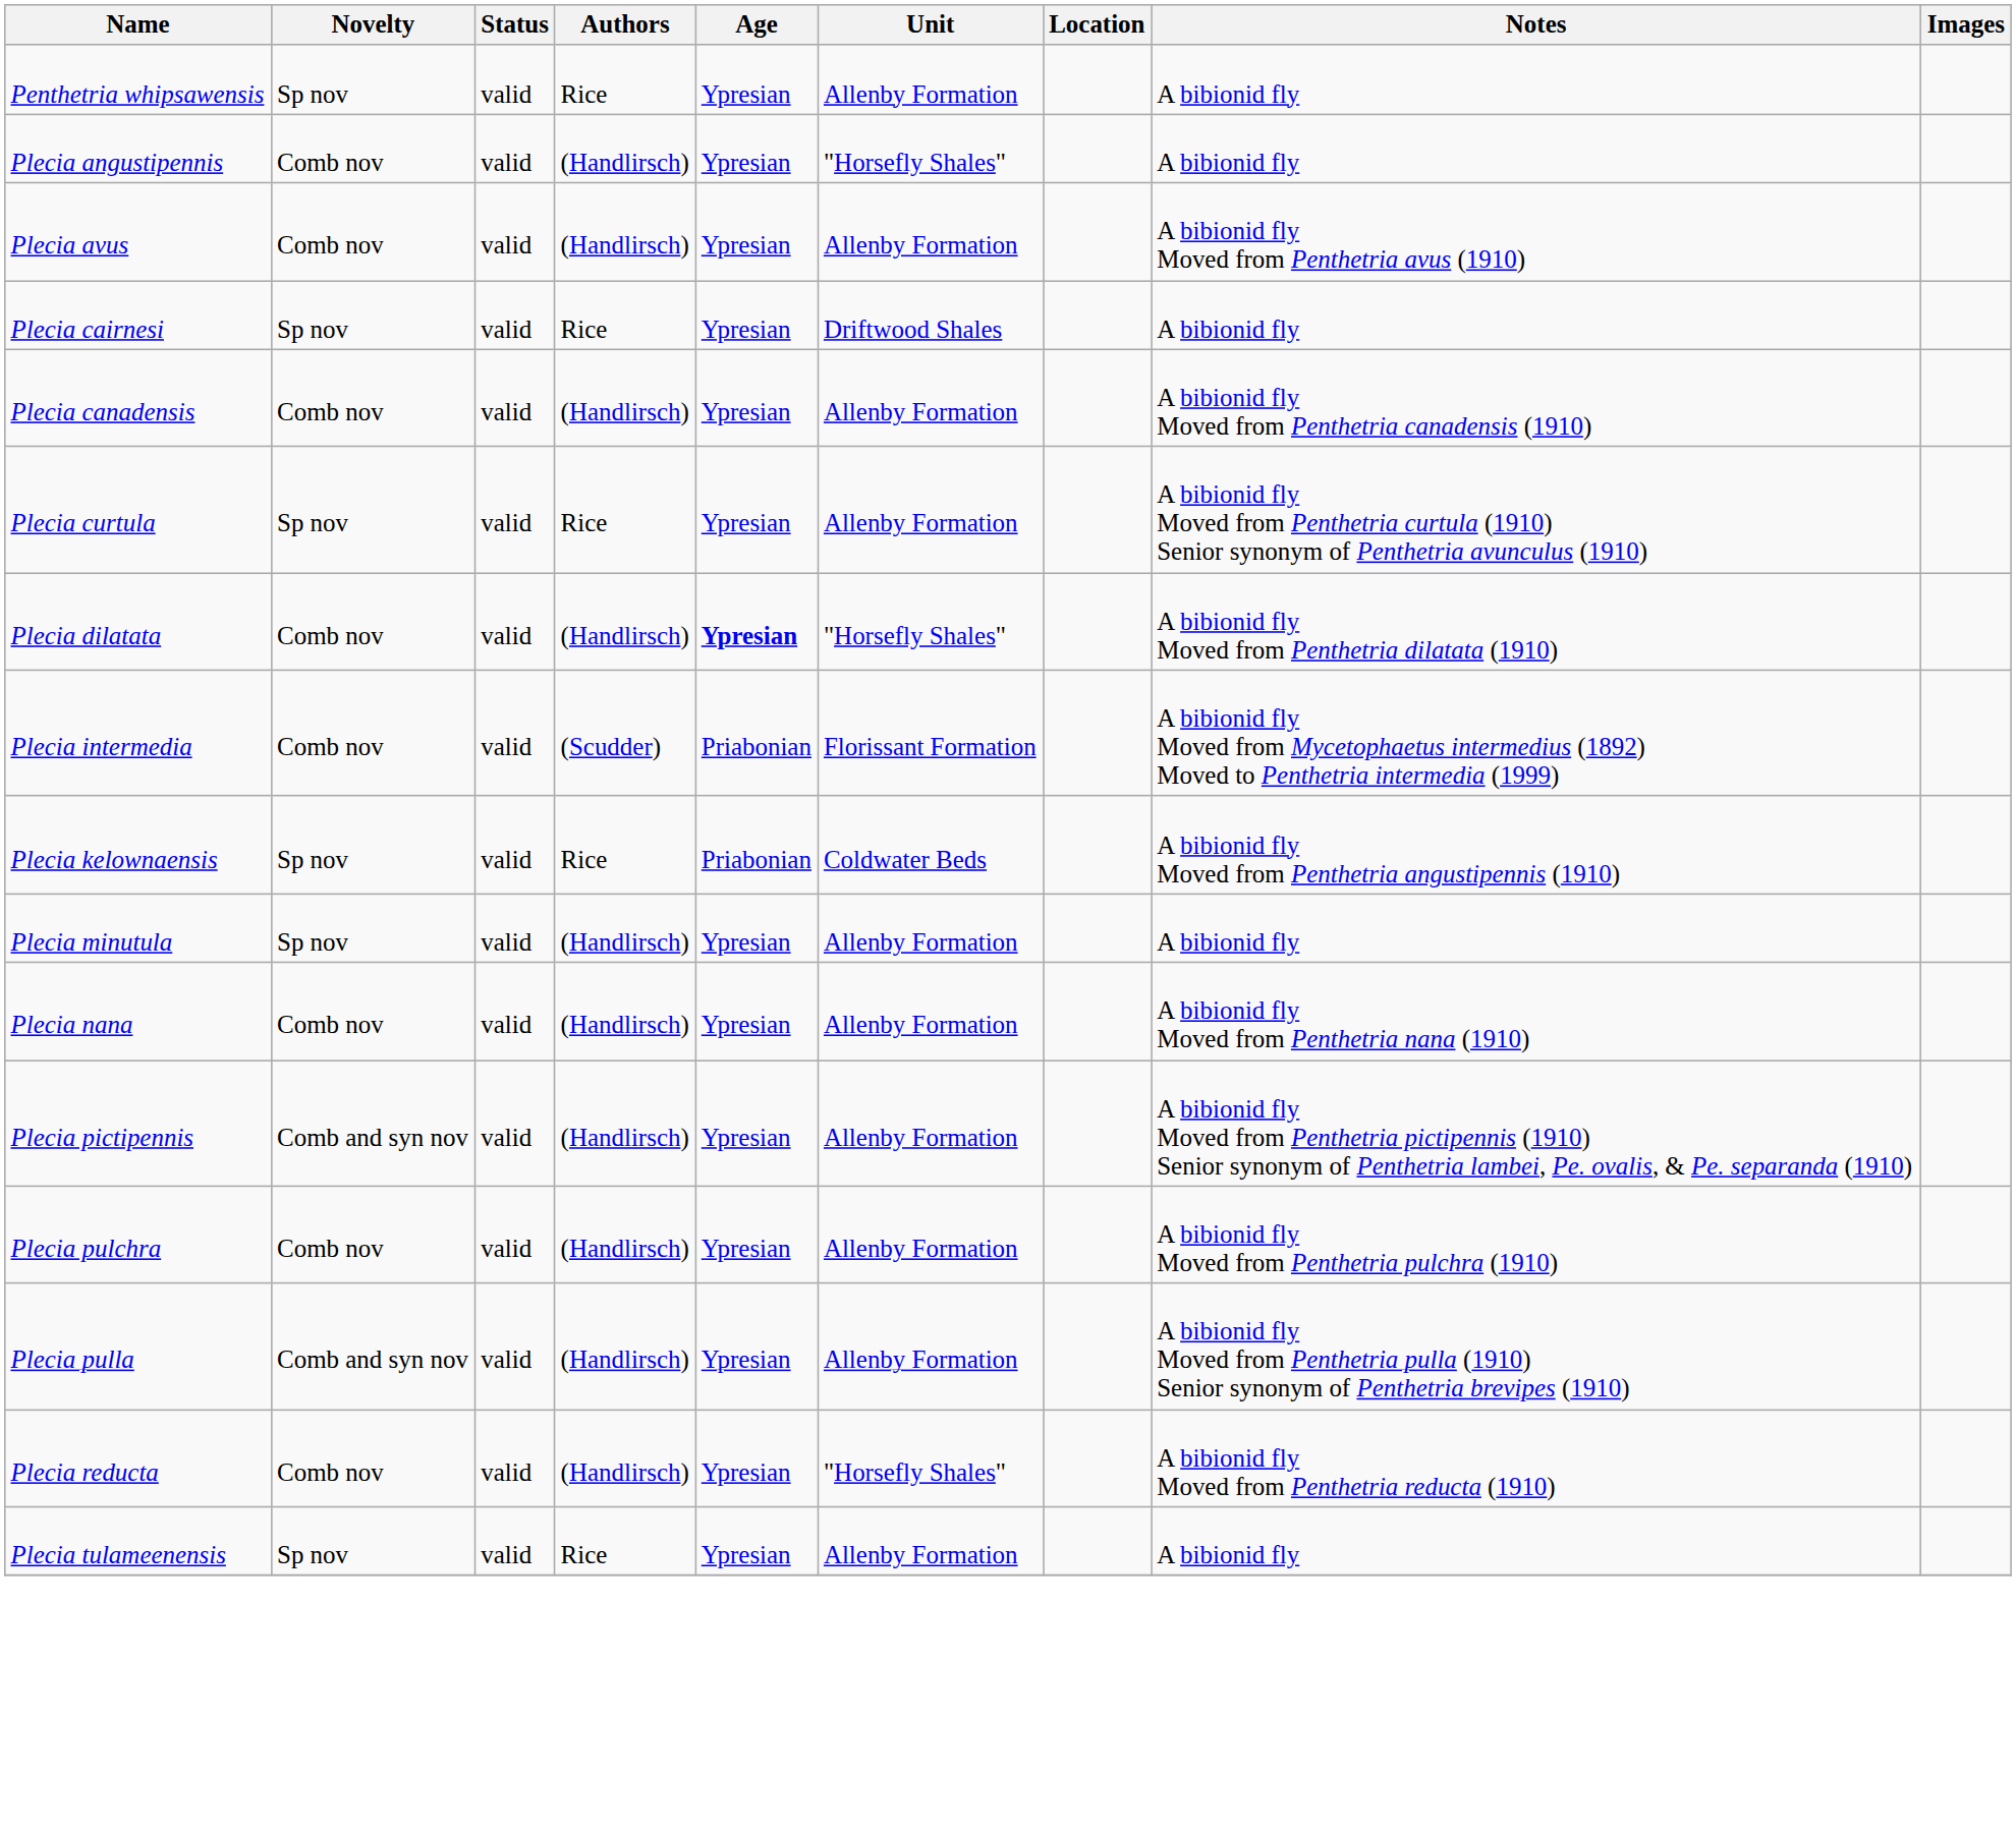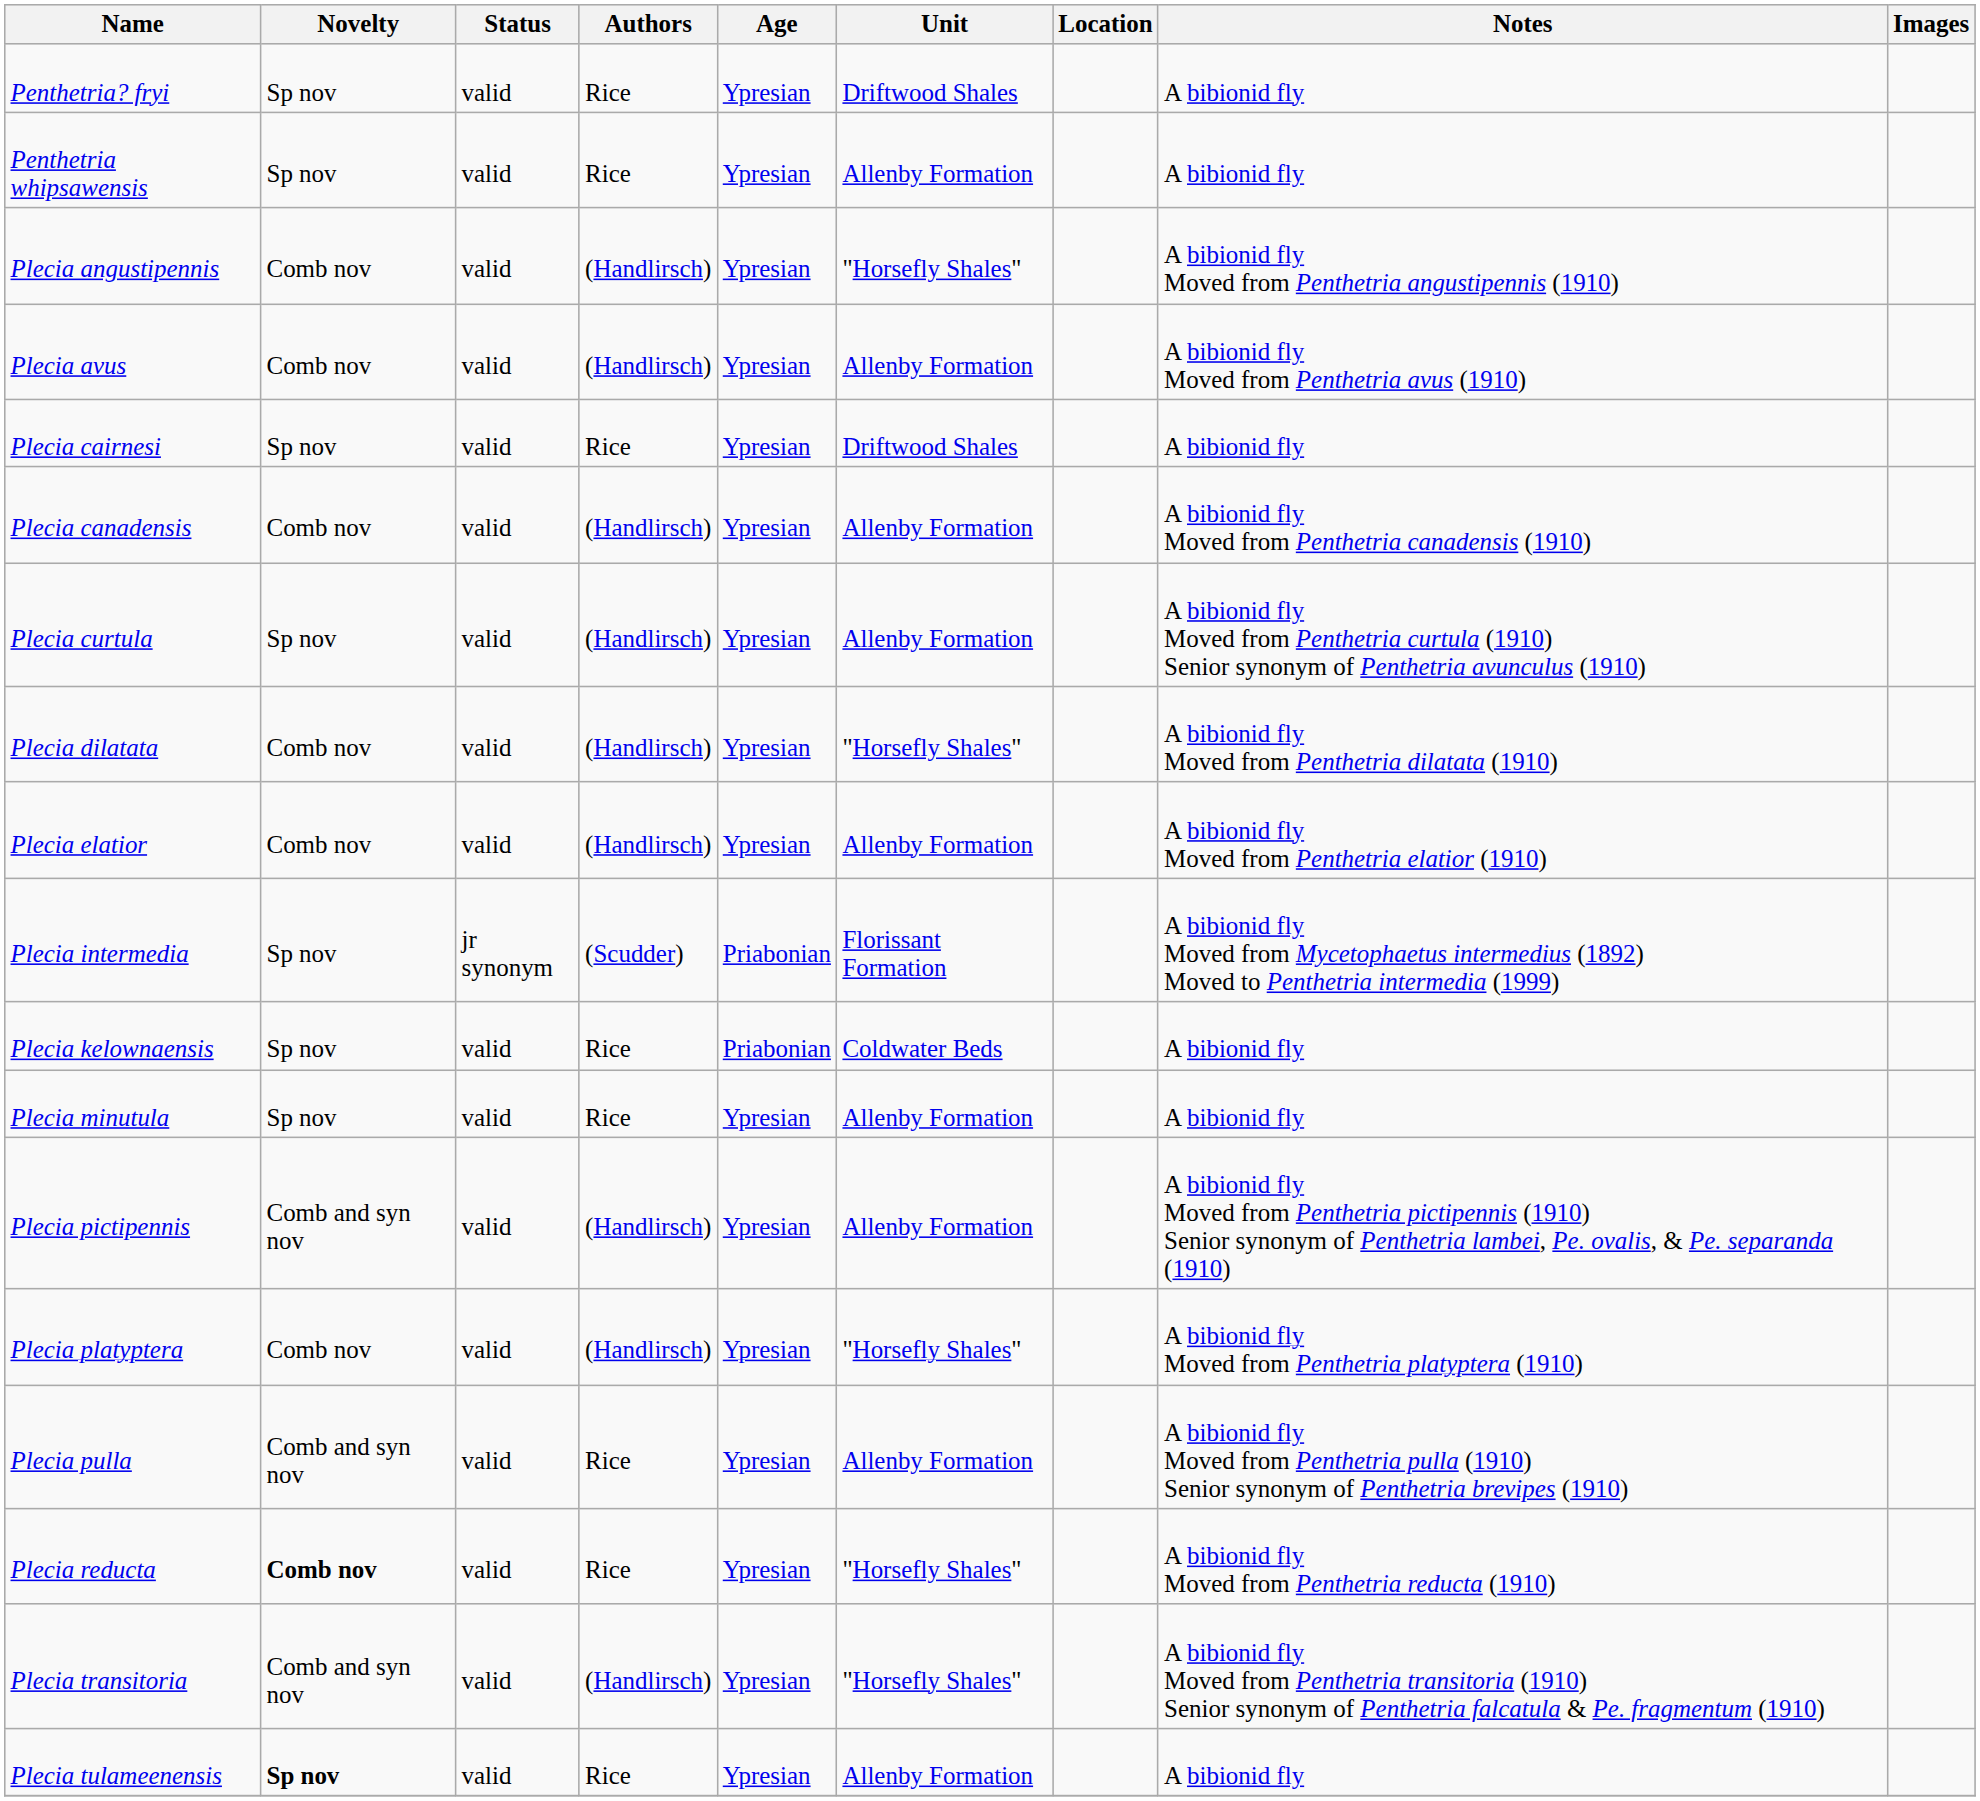 <table class="wikitable sortable" align="center" width="100%">
 <tr>
 <th>Name</th>
 <th>Novelty</th>
 <th>Status</th>
 <th>Authors</th>
 <th>Age</th>
 <th>Unit</th>
 <th>Location</th>
 <th>Notes</th>
 <th>Images</th>
+</tr>
+<tr>
+<td><br><em><a href='#'>Penthetria? fryi</a></em></td>
+<td><br>Sp nov</td>
+<td><br>valid</td>
+<td><br>Rice</td>
+<td><br><a href='#'>Ypresian</a></td>
+<td><br><a href='#'>Driftwood Shales</a></td>
+<td><br><br></td>
+<td><br>A <a href='#'>bibionid fly</a><br></td>
+<td><br></td>
 </tr>
 <tr>
 <td><br><em><a href='#'>Penthetria whipsawensis</a></em></td>
 <td><br>Sp nov</td>
 <td><br>valid</td>
 <td><br>Rice</td>
 <td><br><a href='#'>Ypresian</a></td>
 <td><br><a href='#'>Allenby Formation</a></td>
 <td><br><br></td>
 <td><br>A <a href='#'>bibionid fly</a><br></td>
 <td><br></td>
 </tr>
 <tr>
 <td><br><em><a href='#'>Plecia angustipennis</a></em></td>
 <td><br>Comb nov</td>
 <td><br>valid</td>
 <td><br>(<a href='#'>Handlirsch</a>)</td>
 <td><br><a href='#'>Ypresian</a></td>
 <td><br>"<a href='#'>Horsefly Shales</a>"</td>
 <td><br><br></td>
-<td><br>A <a href='#'>bibionid fly</a><br></td>
+<td><br>A <a href='#'>bibionid fly</a><br> Moved from <em><a href='#'>Penthetria angustipennis</a></em> (<a href='#'>1910</a>)</td>
 <td><br></td>
 </tr>
 <tr>
 <td><br><em><a href='#'>Plecia avus</a></em></td>
 <td><br>Comb nov</td>
 <td><br>valid</td>
 <td><br>(<a href='#'>Handlirsch</a>)</td>
 <td><br><a href='#'>Ypresian</a></td>
 <td><br><a href='#'>Allenby Formation</a></td>
 <td><br><br></td>
 <td><br>A <a href='#'>bibionid fly</a><br> Moved from <em><a href='#'>Penthetria avus</a></em> (<a href='#'>1910</a>)</td>
 <td><br></td>
 </tr>
 <tr>
 <td><br><em><a href='#'>Plecia cairnesi</a></em></td>
 <td><br>Sp nov</td>
 <td><br>valid</td>
 <td><br>Rice</td>
 <td><br><a href='#'>Ypresian</a></td>
 <td><br><a href='#'>Driftwood Shales</a></td>
 <td><br><br></td>
 <td><br>A <a href='#'>bibionid fly</a><br></td>
 <td><br></td>
 </tr>
 <tr>
 <td><br><em><a href='#'>Plecia canadensis</a></em></td>
 <td><br>Comb nov</td>
 <td><br>valid</td>
 <td><br>(<a href='#'>Handlirsch</a>)</td>
 <td><br><a href='#'>Ypresian</a></td>
 <td><br><a href='#'>Allenby Formation</a></td>
 <td><br><br></td>
 <td><br>A <a href='#'>bibionid fly</a><br> Moved from <em><a href='#'>Penthetria canadensis</a></em> (<a href='#'>1910</a>)</td>
 <td><br></td>
 </tr>
 <tr>
 <td><br><em><a href='#'>Plecia curtula</a></em></td>
 <td><br>Sp nov</td>
 <td><br>valid</td>
-<td><br>Rice</td>
+<td><br>(<a href='#'>Handlirsch</a>)</td>
 <td><br><a href='#'>Ypresian</a></td>
 <td><br><a href='#'>Allenby Formation</a></td>
 <td><br><br></td>
 <td><br>A <a href='#'>bibionid fly</a><br> Moved from <em><a href='#'>Penthetria curtula</a></em> (<a href='#'>1910</a>)<br> Senior synonym of <em><a href='#'>Penthetria avunculus</a></em> (<a href='#'>1910</a>)</td>
 <td><br></td>
 </tr>
 <tr>
 <td><br><em><a href='#'>Plecia dilatata</a></em></td>
 <td><br>Comb nov</td>
 <td><br>valid</td>
 <td><br>(<a href='#'>Handlirsch</a>)</td>
-<td><strong><br><a href='#'>Ypresian</a></strong></td>
+<td><br><a href='#'>Ypresian</a></td>
 <td><br>"<a href='#'>Horsefly Shales</a>"</td>
 <td><br><br></td>
 <td><br>A <a href='#'>bibionid fly</a><br> Moved from <em><a href='#'>Penthetria dilatata</a></em> (<a href='#'>1910</a>)</td>
 <td><br></td>
 </tr>
 <tr>
-<td><br><em><a href='#'>Plecia intermedia</a></em></td>
+<td><br><em><a href='#'>Plecia elatior</a></em></td>
 <td><br>Comb nov</td>
 <td><br>valid</td>
+<td><br>(<a href='#'>Handlirsch</a>)</td>
+<td><br><a href='#'>Ypresian</a></td>
+<td><br><a href='#'>Allenby Formation</a></td>
+<td><br><br></td>
+<td><br>A <a href='#'>bibionid fly</a><br> Moved from <em><a href='#'>Penthetria elatior</a></em> (<a href='#'>1910</a>)</td>
+<td><br></td>
+</tr>
+<tr>
+<td><br><em><a href='#'>Plecia intermedia</a></em></td>
+<td><br>Sp nov</td>
+<td><br>jr synonym</td>
 <td><br>(<a href='#'>Scudder</a>)</td>
 <td><br><a href='#'>Priabonian</a></td>
 <td><br><a href='#'>Florissant Formation</a></td>
 <td><br><br></td>
 <td><br>A <a href='#'>bibionid fly</a><br> Moved from <em><a href='#'>Mycetophaetus intermedius</a></em> (<a href='#'>1892</a>)<br> Moved to <em><a href='#'>Penthetria intermedia</a></em> (<a href='#'>1999</a>)</td>
 <td></td>
 </tr>
 <tr>
 <td><br><em><a href='#'>Plecia kelownaensis</a></em></td>
 <td><br>Sp nov</td>
 <td><br>valid</td>
 <td><br>Rice</td>
 <td><br><a href='#'>Priabonian</a></td>
 <td><br><a href='#'>Coldwater Beds</a></td>
 <td><br><br></td>
-<td><br>A <a href='#'>bibionid fly</a><br> Moved from <em><a href='#'>Penthetria angustipennis</a></em> (<a href='#'>1910</a>)</td>
+<td><br>A <a href='#'>bibionid fly</a><br></td>
 <td><br></td>
 </tr>
 <tr>
 <td><br><em><a href='#'>Plecia minutula</a></em></td>
 <td><br>Sp nov</td>
 <td><br>valid</td>
-<td><br>(<a href='#'>Handlirsch</a>)</td>
+<td><br>Rice</td>
 <td><br><a href='#'>Ypresian</a></td>
 <td><br><a href='#'>Allenby Formation</a></td>
 <td><br><br></td>
 <td><br>A <a href='#'>bibionid fly</a><br></td>
-<td><br></td>
-</tr>
-<tr>
-<td><br><em><a href='#'>Plecia nana</a></em></td>
-<td><br>Comb nov</td>
-<td><br>valid</td>
-<td><br>(<a href='#'>Handlirsch</a>)</td>
-<td><br><a href='#'>Ypresian</a></td>
-<td><br><a href='#'>Allenby Formation</a></td>
-<td><br><br></td>
-<td><br>A <a href='#'>bibionid fly</a><br> Moved from <em><a href='#'>Penthetria nana</a></em> (<a href='#'>1910</a>)</td>
 <td><br></td>
 </tr>
 <tr>
 <td><br><em><a href='#'>Plecia pictipennis</a></em></td>
 <td><br>Comb and syn nov</td>
 <td><br>valid</td>
 <td><br>(<a href='#'>Handlirsch</a>)</td>
 <td><br><a href='#'>Ypresian</a></td>
 <td><br><a href='#'>Allenby Formation</a></td>
 <td><br><br></td>
 <td><br>A <a href='#'>bibionid fly</a><br> Moved from <em><a href='#'>Penthetria pictipennis</a></em> (<a href='#'>1910</a>)<br> Senior synonym of <em><a href='#'>Penthetria lambei</a></em>, <em><a href='#'>Pe. ovalis</a></em>, & <em><a href='#'>Pe. separanda</a></em> (<a href='#'>1910</a>)</td>
 <td><br></td>
 </tr>
 <tr>
-<td><br><em><a href='#'>Plecia pulchra</a></em></td>
+<td><br><em><a href='#'>Plecia platyptera</a></em></td>
 <td><br>Comb nov</td>
 <td><br>valid</td>
 <td><br>(<a href='#'>Handlirsch</a>)</td>
 <td><br><a href='#'>Ypresian</a></td>
-<td><br><a href='#'>Allenby Formation</a></td>
+<td><br>"<a href='#'>Horsefly Shales</a>"</td>
 <td><br><br></td>
-<td><br>A <a href='#'>bibionid fly</a><br> Moved from <em><a href='#'>Penthetria pulchra</a></em> (<a href='#'>1910</a>)</td>
+<td><br>A <a href='#'>bibionid fly</a><br> Moved from <em><a href='#'>Penthetria platyptera</a></em> (<a href='#'>1910</a>)</td>
 <td><br></td>
 </tr>
 <tr>
 <td><br><em><a href='#'>Plecia pulla</a></em></td>
 <td><br>Comb and syn nov</td>
 <td><br>valid</td>
-<td><br>(<a href='#'>Handlirsch</a>)</td>
+<td><br>Rice</td>
 <td><br><a href='#'>Ypresian</a></td>
 <td><br><a href='#'>Allenby Formation</a></td>
 <td><br><br></td>
 <td><br>A <a href='#'>bibionid fly</a><br> Moved from <em><a href='#'>Penthetria pulla</a></em> (<a href='#'>1910</a>)<br> Senior synonym of <em><a href='#'>Penthetria brevipes</a></em> (<a href='#'>1910</a>)</td>
 <td><br></td>
 </tr>
 <tr>
 <td><br><em><a href='#'>Plecia reducta</a></em></td>
-<td><br>Comb nov</td>
+<td><strong><br>Comb nov</strong></td>
 <td><br>valid</td>
-<td><br>(<a href='#'>Handlirsch</a>)</td>
+<td><br>Rice</td>
 <td><br><a href='#'>Ypresian</a></td>
 <td><br>"<a href='#'>Horsefly Shales</a>"</td>
 <td><br><br></td>
 <td><br>A <a href='#'>bibionid fly</a><br> Moved from <em><a href='#'>Penthetria reducta</a></em> (<a href='#'>1910</a>)</td>
 <td><br></td>
 </tr>
 <tr>
+<td><br><em><a href='#'>Plecia transitoria</a></em></td>
+<td><br>Comb and syn nov</td>
+<td><br>valid</td>
+<td><br>(<a href='#'>Handlirsch</a>)</td>
+<td><br><a href='#'>Ypresian</a></td>
+<td><br>"<a href='#'>Horsefly Shales</a>"</td>
+<td><br><br></td>
+<td><br>A <a href='#'>bibionid fly</a><br> Moved from <em><a href='#'>Penthetria transitoria</a></em> (<a href='#'>1910</a>)<br> Senior synonym of <em><a href='#'>Penthetria falcatula</a></em> & <em><a href='#'>Pe. fragmentum</a></em> (<a href='#'>1910</a>)</td>
+<td><br></td>
+</tr>
+<tr>
 <td><br><em><a href='#'>Plecia tulameenensis</a></em></td>
-<td><br>Sp nov</td>
+<td><strong><br>Sp nov</strong></td>
 <td><br>valid</td>
 <td><br>Rice</td>
 <td><br><a href='#'>Ypresian</a></td>
 <td><br><a href='#'>Allenby Formation</a></td>
 <td><br><br></td>
 <td><br>A <a href='#'>bibionid fly</a><br></td>
 <td><br></td>
 </tr>
 <tr>
 </tr>
 </table>
